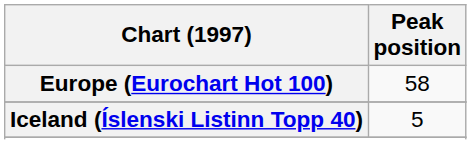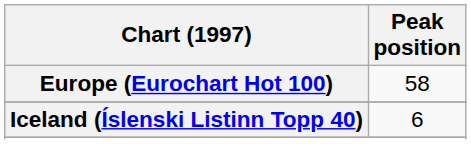 <table class="wikitable sortable plainrowheaders" style="text-align:center">
 <tr>
 <th>Chart (1997)</th>
 <th>Peak<br>position</th>
 </tr>
 <tr>
 <th scope="row">Europe (<a href='#'>Eurochart Hot 100</a>)</th>
 <td>58</td>
 </tr>
 <tr>
 </tr>
 <tr>
 <th scope="row">Iceland (<a href='#'>Íslenski Listinn Topp 40</a>)</th>
-<td>5</td>
+<td>6</td>
 </tr>
 <tr>
 </tr>
 <tr>
 </tr>
 <tr>
 </tr>
 </table>
